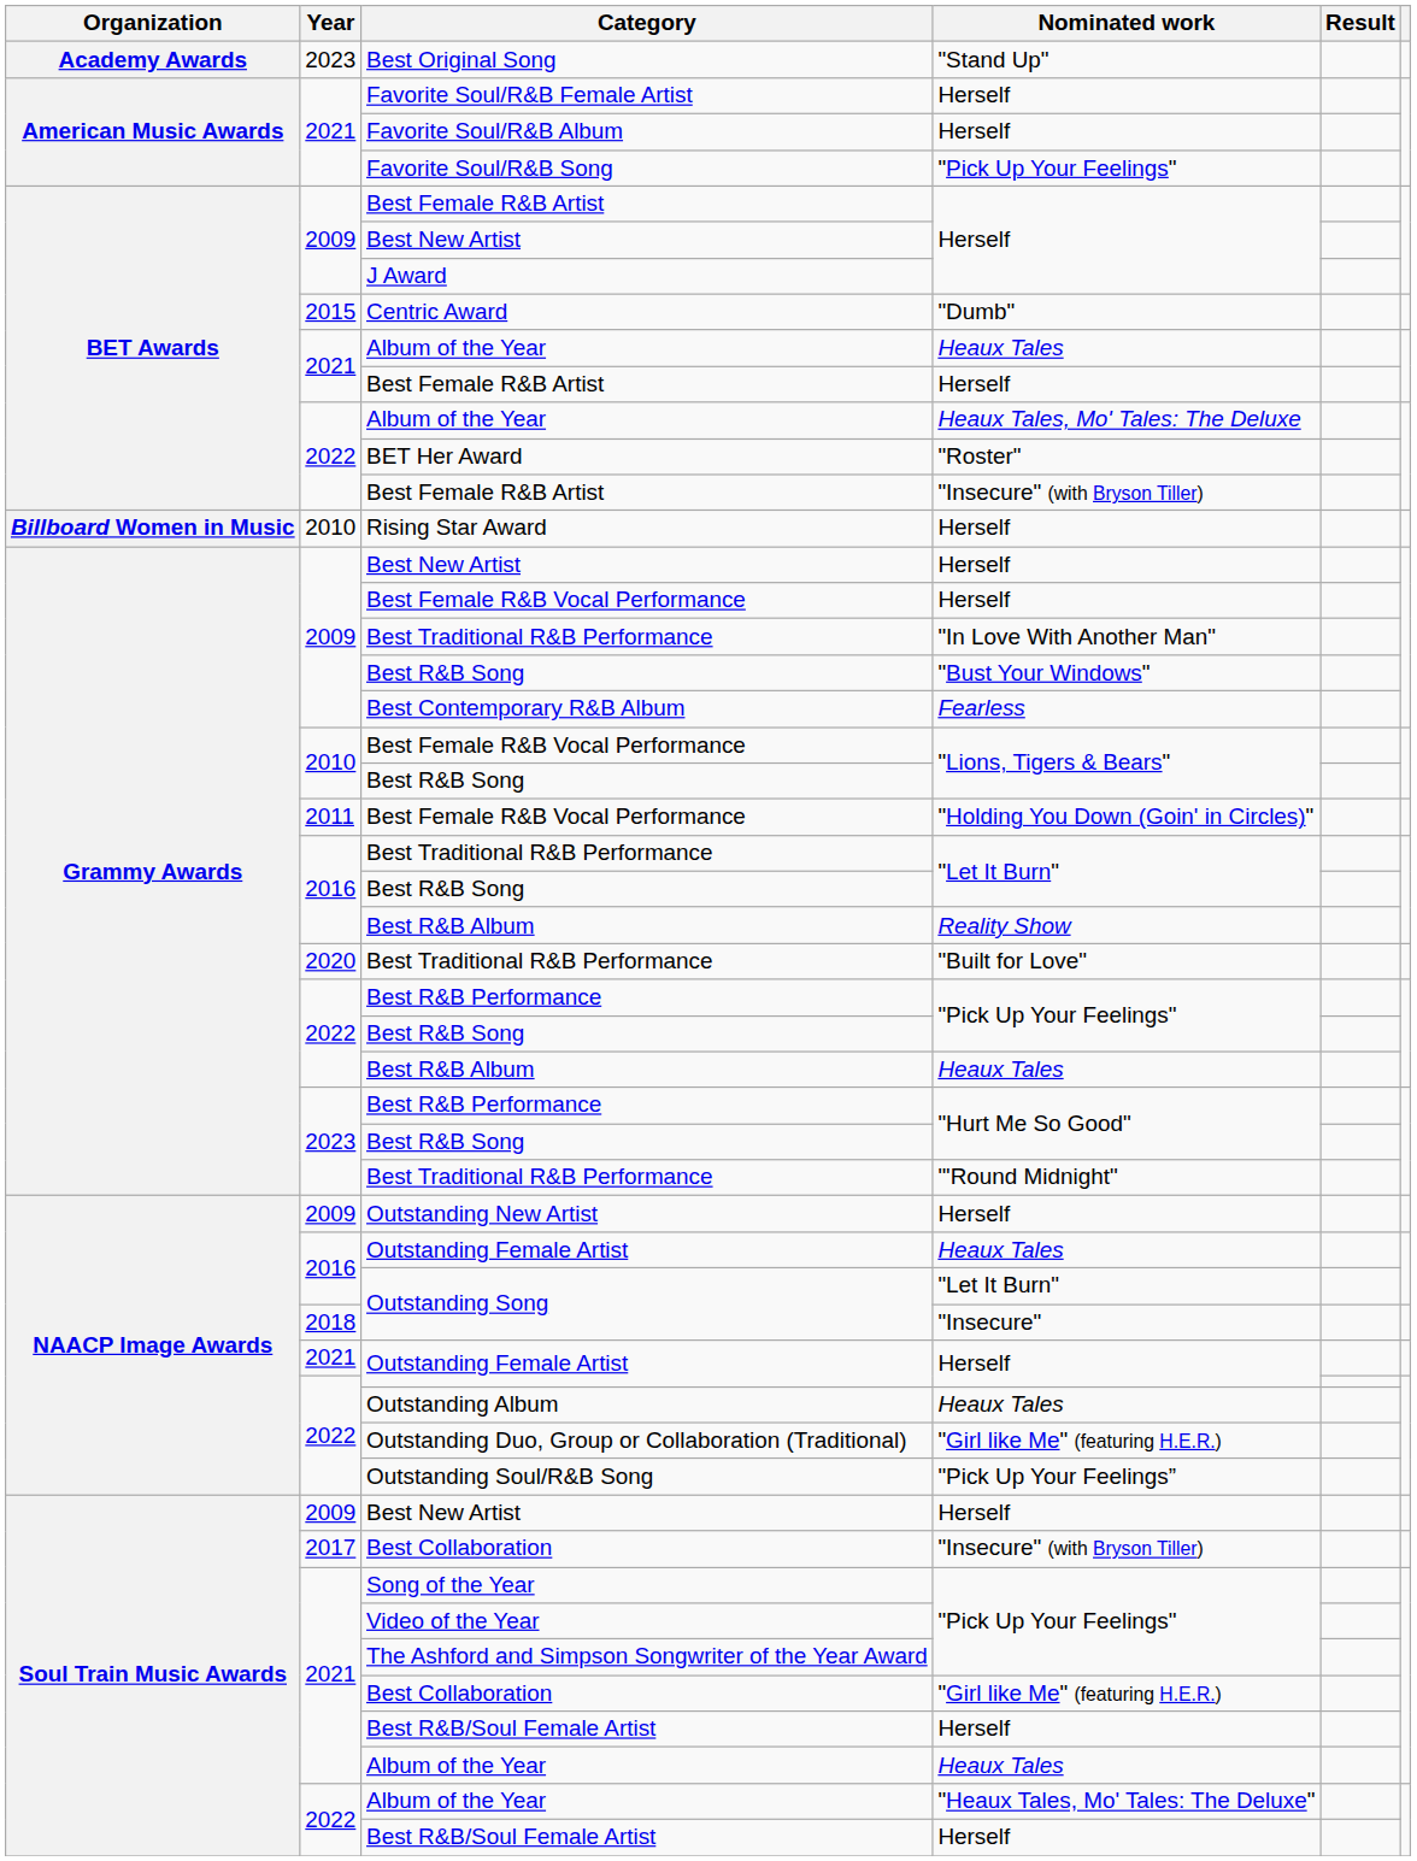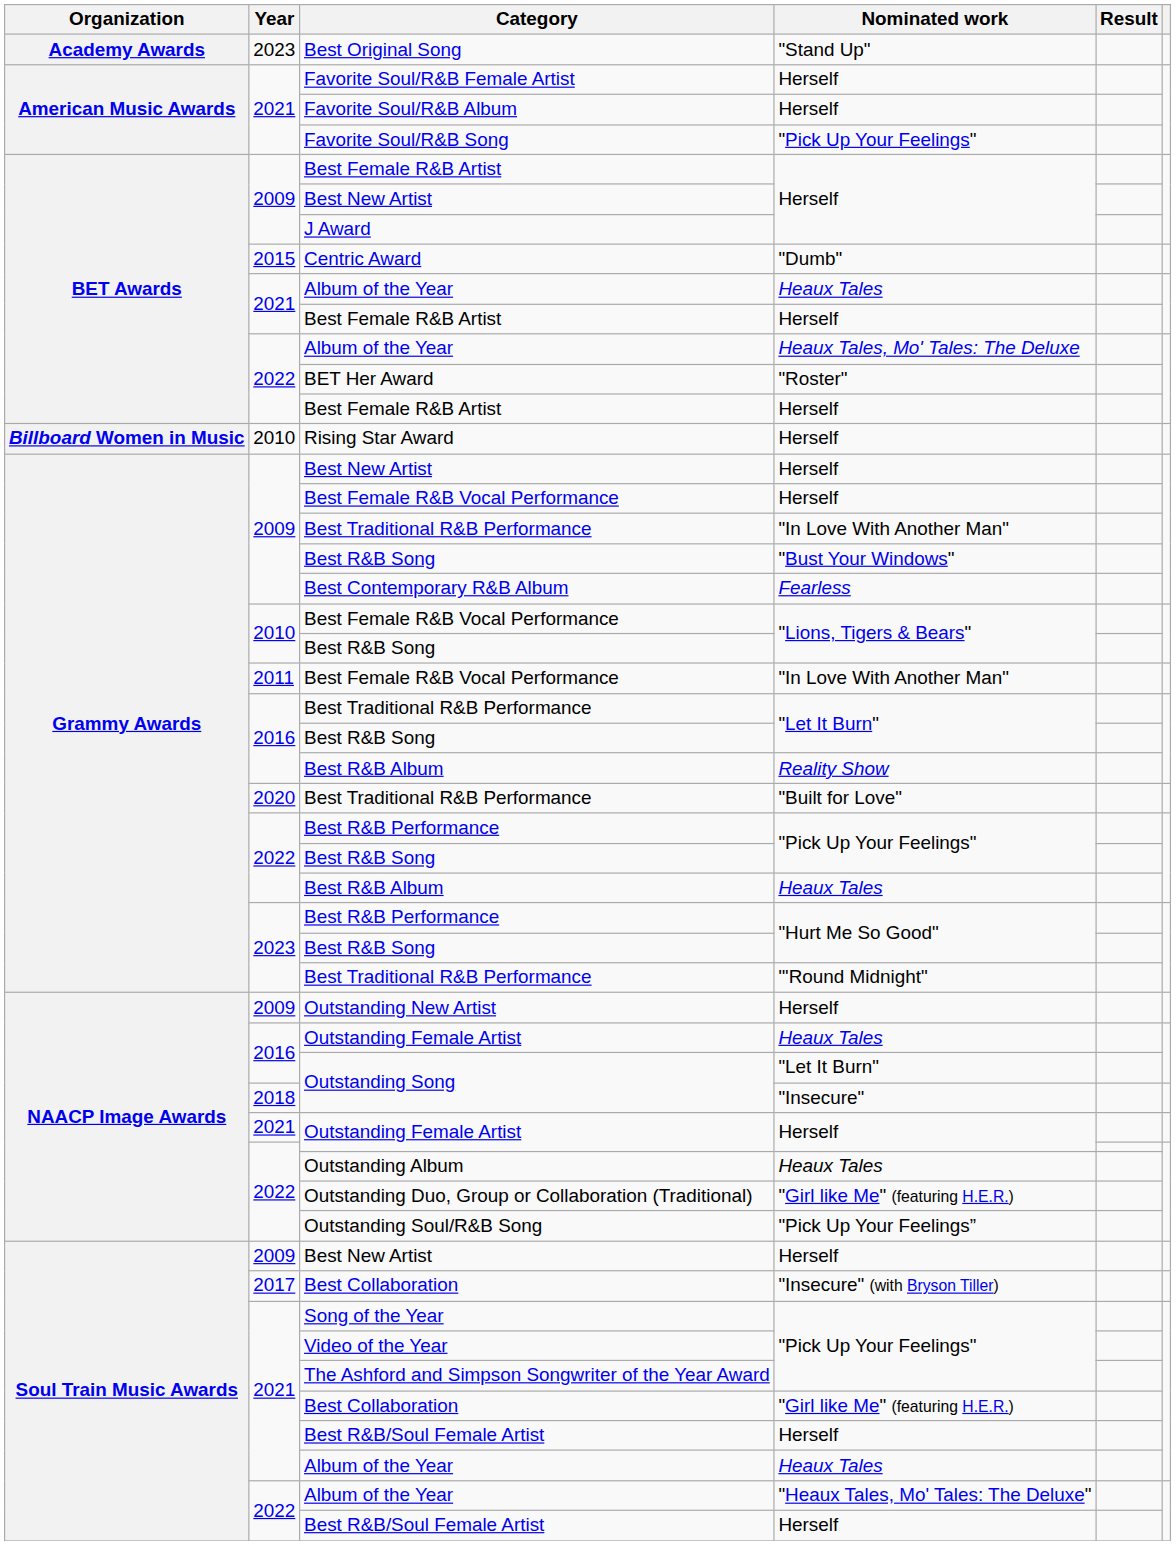 <table class="wikitable sortable plainrowheaders">
 <tr>
 <th scope="col">Organization</th>
 <th scope="col">Year</th>
 <th scope="col">Category</th>
 <th scope="col">Nominated work</th>
 <th scope="col">Result</th>
 <th scope="col" class="unsortable"></th>
 </tr>
 <tr>
 <th scope="row"><a href='#'>Academy Awards</a></th>
 <td>2023</td>
 <td><a href='#'>Best Original Song</a></td>
 <td>"Stand Up"</td>
 <td></td>
 <td style="text-align:center;"></td>
 </tr>
 <tr>
 <th scope="row" rowspan="3"><a href='#'>American Music Awards</a></th>
 <td rowspan="3"><a href='#'>2021</a></td>
 <td><a href='#'>Favorite Soul/R&B Female Artist</a></td>
 <td>Herself</td>
 <td></td>
 <td rowspan="3" align="center"></td>
 </tr>
 <tr>
 <td><a href='#'>Favorite Soul/R&B Album</a></td>
 <td>Herself</td>
 <td></td>
 </tr>
 <tr>
 <td><a href='#'>Favorite Soul/R&B Song</a></td>
 <td>"<a href='#'>Pick Up Your Feelings</a>"</td>
 <td></td>
 </tr>
 <tr>
 <th scope="row" rowspan="9"><a href='#'>BET Awards</a></th>
 <td rowspan="3"><a href='#'>2009</a></td>
 <td><a href='#'>Best Female R&B Artist</a></td>
 <td rowspan="3">Herself</td>
 <td></td>
 <td style="text-align:center;" rowspan="3"></td>
 </tr>
 <tr>
 <td><a href='#'>Best New Artist</a></td>
 <td></td>
 </tr>
 <tr>
 <td><a href='#'>J Award</a></td>
 <td></td>
 </tr>
 <tr>
 <td><a href='#'>2015</a></td>
 <td><a href='#'>Centric Award</a></td>
 <td>"Dumb"</td>
 <td></td>
 <td style="text-align:center;"></td>
 </tr>
 <tr>
 <td rowspan="2"><a href='#'>2021</a></td>
 <td><a href='#'>Album of the Year</a></td>
 <td><em><a href='#'>Heaux Tales</a></em></td>
 <td></td>
 <td rowspan="2" style="text-align:center;"></td>
 </tr>
 <tr>
 <td>Best Female R&B Artist</td>
 <td>Herself</td>
 <td></td>
 </tr>
 <tr>
 <td rowspan="3"><a href='#'>2022</a></td>
 <td><a href='#'>Album of the Year</a></td>
 <td><em><a href='#'>Heaux Tales, Mo' Tales: The Deluxe</a></em></td>
 <td></td>
 <td rowspan="3" style="text-align:center;"></td>
 </tr>
 <tr>
 <td>BET Her Award</td>
 <td>"Roster"</td>
 <td></td>
 </tr>
 <tr>
 <td>Best Female R&B Artist</td>
-<td>"Insecure" <small>(with <a href='#'>Bryson Tiller</a>)</small></td>
+<td>Herself</td>
 <td></td>
 </tr>
 <tr>
 <th scope="row"><a href='#'><em>Billboard</em> Women in Music</a></th>
 <td>2010</td>
 <td>Rising Star Award</td>
 <td>Herself</td>
 <td></td>
 <td style="text-align:center;"></td>
 </tr>
 <tr>
 <th scope="row" rowspan="18"><a href='#'>Grammy Awards</a></th>
 <td rowspan="5"><a href='#'>2009</a></td>
 <td><a href='#'>Best New Artist</a></td>
 <td>Herself</td>
 <td></td>
 <td style="text-align:center;" rowspan="5"></td>
 </tr>
 <tr>
 <td><a href='#'>Best Female R&B Vocal Performance</a></td>
 <td>Herself</td>
 <td></td>
 </tr>
 <tr>
 <td><a href='#'>Best Traditional R&B Performance</a></td>
 <td>"In Love With Another Man"</td>
 <td></td>
 </tr>
 <tr>
 <td><a href='#'>Best R&B Song</a></td>
 <td>"<a href='#'>Bust Your Windows</a>"</td>
 <td></td>
 </tr>
 <tr>
 <td><a href='#'>Best Contemporary R&B Album</a></td>
 <td><em><a href='#'>Fearless</a></em></td>
 <td></td>
 </tr>
 <tr>
 <td rowspan="2"><a href='#'>2010</a></td>
 <td>Best Female R&B Vocal Performance</td>
 <td rowspan="2">"<a href='#'>Lions, Tigers & Bears</a>"</td>
 <td></td>
 <td style="text-align:center;" rowspan="2"></td>
 </tr>
 <tr>
 <td>Best R&B Song</td>
 <td></td>
 </tr>
 <tr>
 <td><a href='#'>2011</a></td>
 <td>Best Female R&B Vocal Performance</td>
-<td>"<a href='#'>Holding You Down (Goin' in Circles)</a>"</td>
+<td>"In Love With Another Man"</td>
 <td></td>
 <td style="text-align:center;"></td>
 </tr>
 <tr>
 <td rowspan="3"><a href='#'>2016</a></td>
 <td>Best Traditional R&B Performance</td>
 <td rowspan="2">"<a href='#'>Let It Burn</a>"</td>
 <td></td>
 <td style="text-align:center;" rowspan="3"></td>
 </tr>
 <tr>
 <td>Best R&B Song</td>
 <td></td>
 </tr>
 <tr>
 <td><a href='#'>Best R&B Album</a></td>
 <td><em><a href='#'>Reality Show</a></em></td>
 <td></td>
 </tr>
 <tr>
 <td><a href='#'>2020</a></td>
 <td>Best Traditional R&B Performance</td>
 <td>"Built for Love"</td>
 <td></td>
 <td style="text-align:center;"></td>
 </tr>
 <tr>
 <td rowspan="3"><a href='#'>2022</a></td>
 <td><a href='#'>Best R&B Performance</a></td>
 <td rowspan="2">"Pick Up Your Feelings"</td>
 <td></td>
 <td style="text-align:center;" rowspan="3"></td>
 </tr>
 <tr>
 <td><a href='#'>Best R&B Song</a></td>
 <td></td>
 </tr>
 <tr>
 <td><a href='#'>Best R&B Album</a></td>
 <td><em><a href='#'>Heaux Tales</a></em></td>
 <td></td>
 </tr>
 <tr>
 <td rowspan="3"><a href='#'>2023</a></td>
 <td><a href='#'>Best R&B Performance</a></td>
 <td rowspan="2">"Hurt Me So Good"</td>
 <td></td>
 <td style="text-align:center;" rowspan="3"></td>
 </tr>
 <tr>
 <td><a href='#'>Best R&B Song</a></td>
 <td></td>
 </tr>
 <tr>
 <td><a href='#'>Best Traditional R&B Performance</a></td>
 <td>"'Round Midnight" </td>
 <td></td>
 </tr>
 <tr>
 <th scope="row" rowspan="9"><a href='#'>NAACP Image Awards</a></th>
 <td><a href='#'>2009</a></td>
 <td><a href='#'>Outstanding New Artist</a></td>
 <td>Herself</td>
 <td></td>
 <td style="text-align:center;"></td>
 </tr>
 <tr>
 <td rowspan="2"><a href='#'>2016</a></td>
 <td><a href='#'>Outstanding Female Artist</a></td>
 <td><em><a href='#'>Heaux Tales</a></em></td>
 <td></td>
 <td style="text-align:center;" rowspan="2"></td>
 </tr>
 <tr>
 <td rowspan="2"><a href='#'>Outstanding Song</a></td>
 <td>"Let It Burn"</td>
 <td></td>
 </tr>
 <tr>
 <td><a href='#'>2018</a></td>
 <td>"Insecure"</td>
 <td></td>
 <td style="text-align:center;"></td>
 </tr>
 <tr>
 <td><a href='#'>2021</a></td>
 <td rowspan="2"><a href='#'>Outstanding Female Artist</a></td>
 <td rowspan="2">Herself</td>
 <td></td>
 <td style="text-align:center;"></td>
 </tr>
 <tr>
 <td rowspan="4"><a href='#'>2022</a></td>
 <td></td>
 <td rowspan="4" style="text-align:center;"></td>
 </tr>
 <tr>
 <td>Outstanding Album</td>
 <td><em>Heaux Tales</em></td>
 <td></td>
 </tr>
 <tr>
 <td>Outstanding Duo, Group or Collaboration (Traditional)</td>
 <td>"<a href='#'>Girl like Me</a>" <small>(featuring <a href='#'>H.E.R.</a>)</small></td>
 <td></td>
 </tr>
 <tr>
 <td>Outstanding Soul/R&B Song</td>
 <td>"Pick Up Your Feelings”</td>
 <td></td>
 </tr>
 <tr>
 <th scope="row" rowspan="10"><a href='#'>Soul Train Music Awards</a></th>
 <td><a href='#'>2009</a></td>
 <td>Best New Artist</td>
 <td>Herself</td>
 <td></td>
 <td style="text-align:center;"></td>
 </tr>
 <tr>
 <td><a href='#'>2017</a></td>
 <td><a href='#'>Best Collaboration</a></td>
 <td>"Insecure" <small>(with <a href='#'>Bryson Tiller</a>)</small></td>
 <td></td>
 <td style="text-align:center;"></td>
 </tr>
 <tr>
 <td rowspan="6"><a href='#'>2021</a></td>
 <td><a href='#'>Song of the Year</a></td>
 <td rowspan="3">"Pick Up Your Feelings"</td>
 <td></td>
 <td rowspan="6"></td>
 </tr>
 <tr>
 <td><a href='#'>Video of the Year</a></td>
 <td></td>
 </tr>
 <tr>
 <td><a href='#'>The Ashford and Simpson Songwriter of the Year Award</a></td>
 <td></td>
 </tr>
 <tr>
 <td><a href='#'>Best Collaboration</a></td>
 <td>"<a href='#'>Girl like Me</a>" <small>(featuring <a href='#'>H.E.R.</a>)</small></td>
 <td></td>
 </tr>
 <tr>
 <td><a href='#'>Best R&B/Soul Female Artist</a></td>
 <td>Herself</td>
 <td></td>
 </tr>
 <tr>
 <td><a href='#'>Album of the Year</a></td>
 <td><em><a href='#'>Heaux Tales</a></em></td>
 <td></td>
 </tr>
 <tr>
 <td rowspan="2"><a href='#'>2022</a></td>
 <td><a href='#'>Album of the Year</a></td>
 <td>"<a href='#'>Heaux Tales, Mo' Tales: The Deluxe</a>"</td>
 <td></td>
 <td rowspan="2"></td>
 </tr>
 <tr>
 <td><a href='#'>Best R&B/Soul Female Artist</a></td>
 <td>Herself</td>
 <td></td>
 </tr>
 </table>
